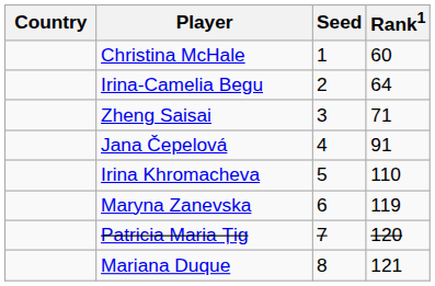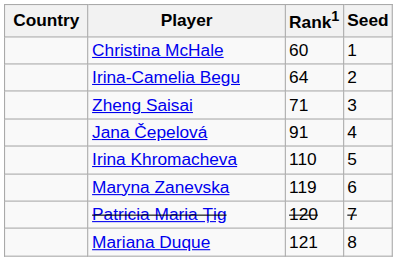 <table class="sortable wikitable">
 <tr>
 <th width="70">Country</th>
 <th width="175">Player</th>
+<th>Rank<sup>1</sup></th>
 <th>Seed</th>
-<th>Rank<sup>1</sup></th>
 </tr>
 <tr>
 <td></td>
 <td><a href='#'>Christina McHale</a></td>
+<td>60</td>
 <td>1</td>
-<td>60</td>
 </tr>
 <tr>
 <td></td>
 <td><a href='#'>Irina-Camelia Begu</a></td>
+<td>64</td>
 <td>2</td>
-<td>64</td>
 </tr>
 <tr>
 <td></td>
 <td><a href='#'>Zheng Saisai</a></td>
+<td>71</td>
 <td>3</td>
-<td>71</td>
 </tr>
 <tr>
 <td></td>
 <td><a href='#'>Jana Čepelová</a></td>
+<td>91</td>
 <td>4</td>
-<td>91</td>
 </tr>
 <tr>
 <td></td>
 <td><a href='#'>Irina Khromacheva</a></td>
+<td>110</td>
 <td>5</td>
-<td>110</td>
 </tr>
 <tr>
 <td></td>
 <td><a href='#'>Maryna Zanevska</a></td>
+<td>119</td>
 <td>6</td>
-<td>119</td>
 </tr>
 <tr>
 <td><s></s></td>
 <td><s><a href='#'>Patricia Maria Țig</a></s></td>
+<td><s>120</s></td>
 <td><s>7</s></td>
-<td><s>120</s></td>
 </tr>
 <tr>
 <td></td>
 <td><a href='#'>Mariana Duque</a></td>
+<td>121</td>
 <td>8</td>
-<td>121</td>
 </tr>
 </table>
